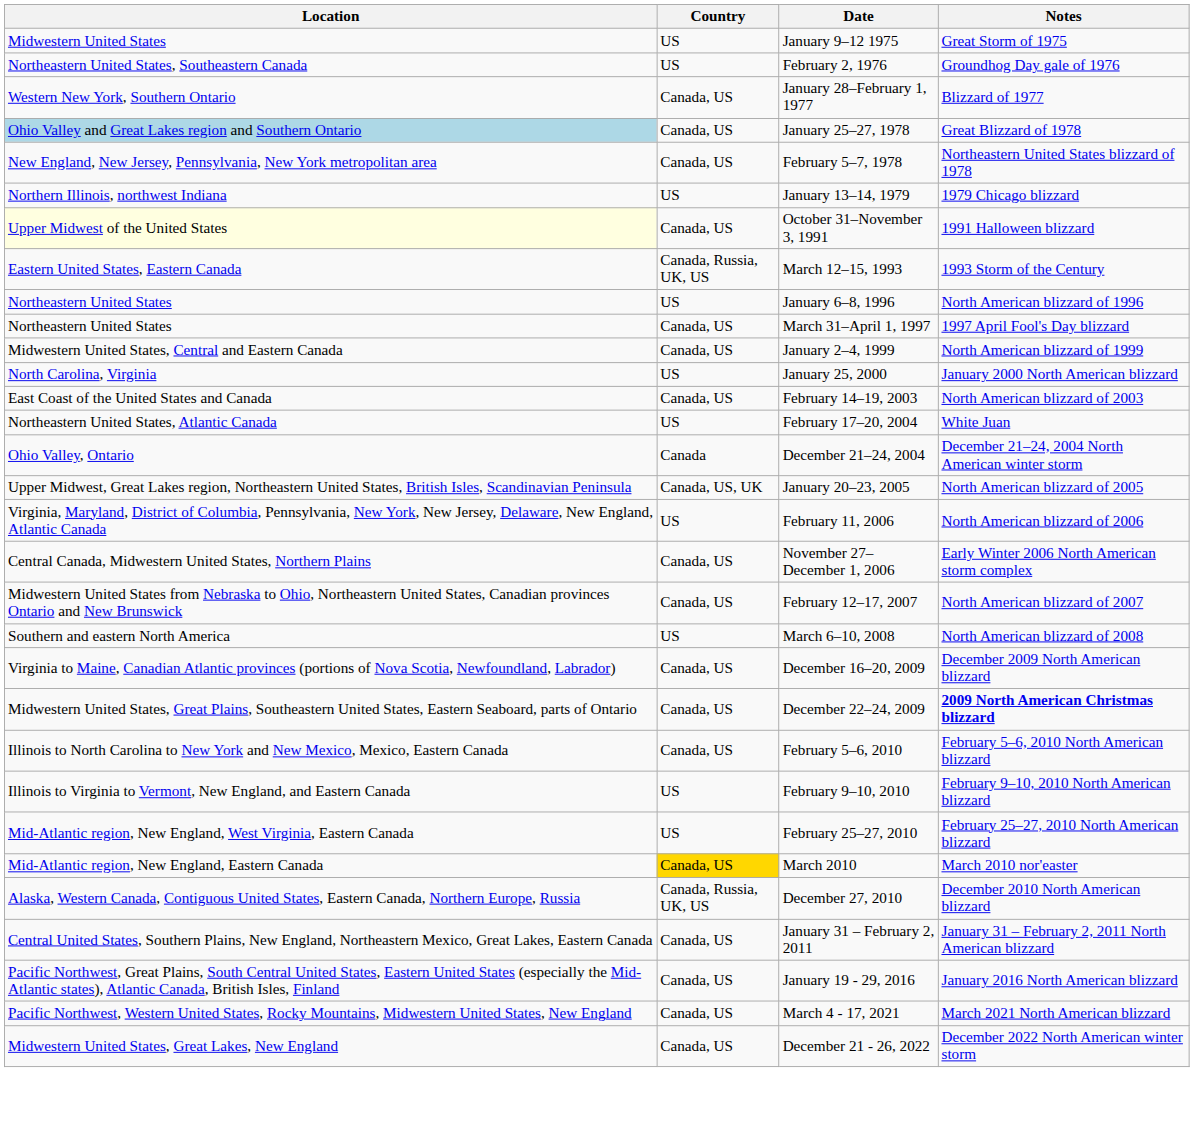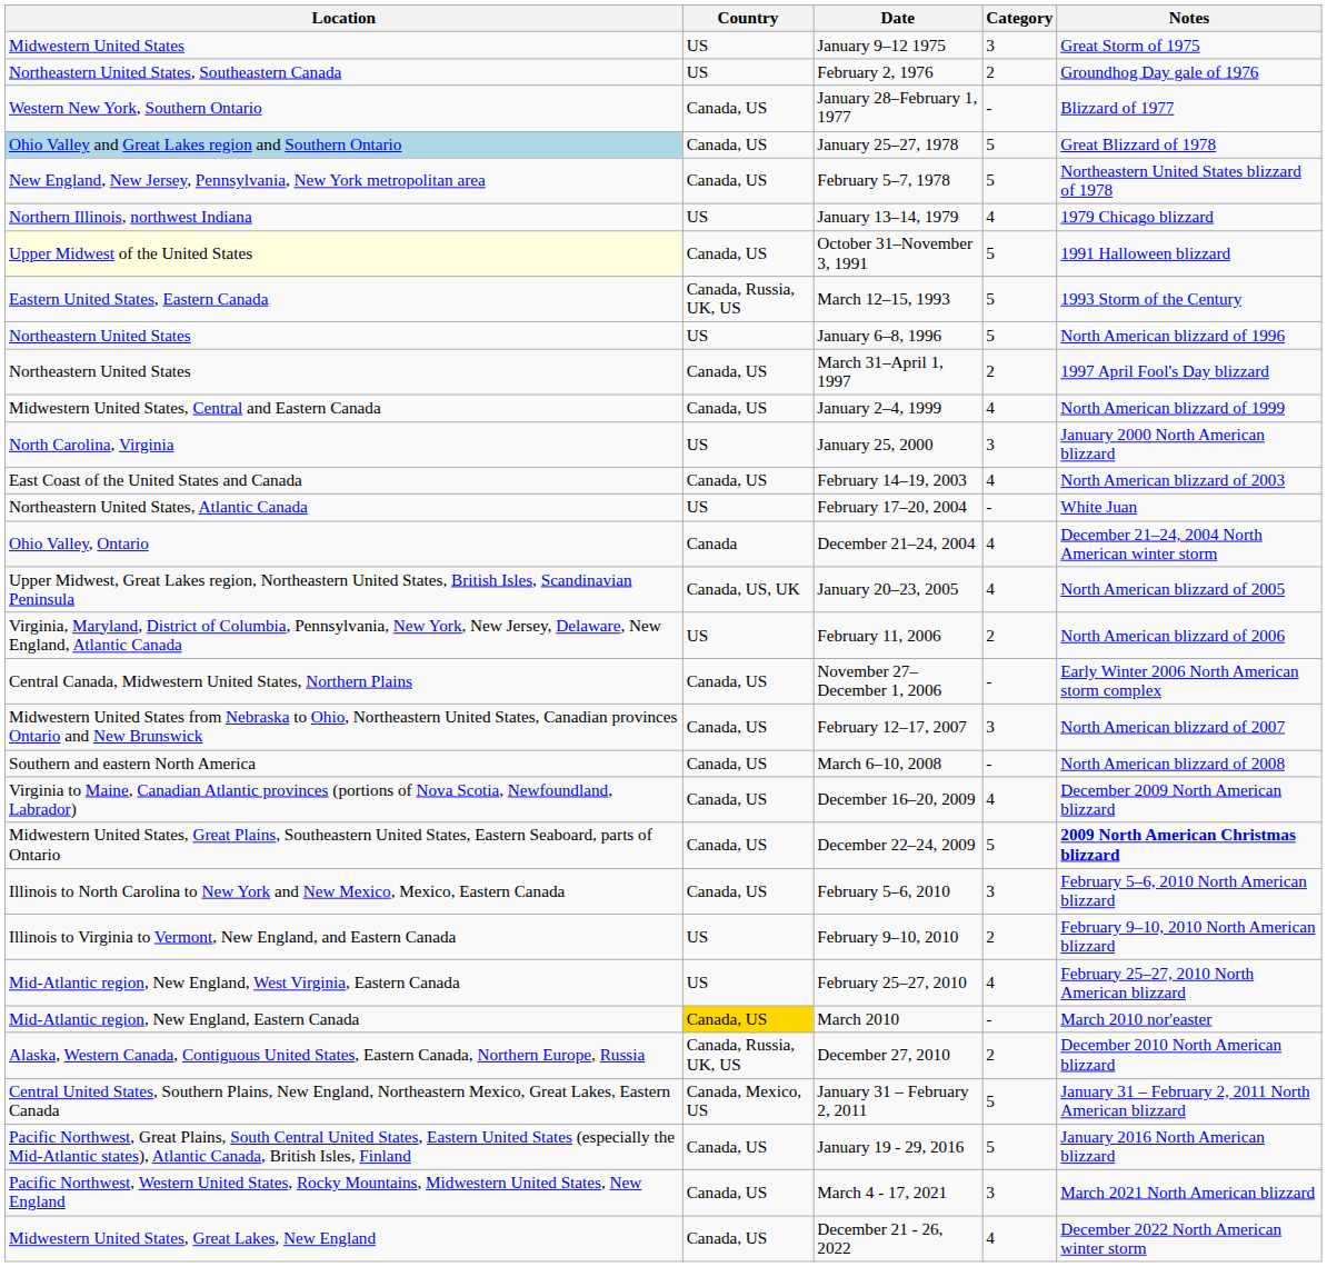 <table class="wikitable sortable">
 <tr>
 <th>Location</th>
 <th>Country</th>
 <th>Date</th>
+<th>Category</th>
 <th>Notes<br></th>
 </tr>
 <tr>
 <td><a href='#'>Midwestern United States</a></td>
 <td>US</td>
 <td>January 9–12 1975</td>
+<td>3</td>
 <td><a href='#'>Great Storm of 1975</a></td>
 </tr>
 <tr>
 <td><a href='#'>Northeastern United States</a>, <a href='#'>Southeastern Canada</a></td>
 <td>US</td>
 <td>February 2, 1976</td>
+<td>2</td>
 <td><a href='#'>Groundhog Day gale of 1976</a></td>
 </tr>
 <tr>
 <td><a href='#'>Western New York</a>, <a href='#'>Southern Ontario</a></td>
 <td>Canada, US</td>
 <td>January 28–February 1, 1977</td>
+<td>-</td>
 <td><a href='#'>Blizzard of 1977</a></td>
 </tr>
 <tr>
 <td style="background: lightblue;"><a href='#'>Ohio Valley</a> and <a href='#'>Great Lakes region</a> and <a href='#'>Southern Ontario</a></td>
 <td>Canada, US</td>
 <td>January 25–27, 1978</td>
+<td>5</td>
 <td><a href='#'>Great Blizzard of 1978</a></td>
 </tr>
 <tr>
 <td><a href='#'>New England</a>, <a href='#'>New Jersey</a>, <a href='#'>Pennsylvania</a>, <a href='#'>New York metropolitan area</a></td>
 <td>Canada, US</td>
 <td>February 5–7, 1978</td>
+<td>5</td>
 <td><a href='#'>Northeastern United States blizzard of 1978</a></td>
 </tr>
 <tr>
 <td><a href='#'>Northern Illinois</a>, <a href='#'>northwest Indiana</a></td>
 <td>US</td>
 <td>January 13–14, 1979</td>
+<td>4</td>
 <td><a href='#'>1979 Chicago blizzard</a></td>
 </tr>
 <tr>
 <td style="background: lightyellow;"><a href='#'>Upper Midwest</a> of the United States</td>
 <td>Canada, US</td>
 <td>October 31–November 3, 1991</td>
+<td>5</td>
 <td><a href='#'>1991 Halloween blizzard</a></td>
 </tr>
 <tr>
 <td><a href='#'>Eastern United States</a>, <a href='#'>Eastern Canada</a></td>
 <td>Canada, Russia, UK, US</td>
 <td>March 12–15, 1993</td>
+<td>5</td>
 <td><a href='#'>1993 Storm of the Century</a></td>
 </tr>
 <tr>
 <td><a href='#'>Northeastern United States</a></td>
 <td>US</td>
 <td>January 6–8, 1996</td>
+<td>5</td>
 <td><a href='#'>North American blizzard of 1996</a></td>
 </tr>
 <tr>
 <td>Northeastern United States</td>
 <td>Canada, US</td>
 <td>March 31–April 1, 1997</td>
+<td>2</td>
 <td><a href='#'>1997 April Fool's Day blizzard</a></td>
 </tr>
 <tr>
 <td>Midwestern United States, <a href='#'>Central</a> and Eastern Canada</td>
 <td>Canada, US</td>
 <td>January 2–4, 1999</td>
+<td>4</td>
 <td><a href='#'>North American blizzard of 1999</a></td>
 </tr>
 <tr>
 <td><a href='#'>North Carolina</a>, <a href='#'>Virginia</a></td>
 <td>US</td>
 <td>January 25, 2000</td>
+<td>3</td>
 <td><a href='#'>January 2000 North American blizzard</a></td>
 </tr>
 <tr>
 <td>East Coast of the United States and Canada</td>
 <td>Canada, US</td>
 <td>February 14–19, 2003</td>
+<td>4</td>
 <td><a href='#'>North American blizzard of 2003</a></td>
 </tr>
 <tr>
 <td>Northeastern United States, <a href='#'>Atlantic Canada</a></td>
 <td>US</td>
 <td>February 17–20, 2004</td>
+<td>-</td>
 <td><a href='#'>White Juan</a></td>
 </tr>
 <tr>
 <td><a href='#'>Ohio Valley</a>, <a href='#'>Ontario</a></td>
 <td>Canada</td>
 <td>December 21–24, 2004</td>
+<td>4</td>
 <td><a href='#'>December 21–24, 2004 North American winter storm</a></td>
 </tr>
 <tr>
 <td>Upper Midwest, Great Lakes region, Northeastern United States, <a href='#'>British Isles</a>, <a href='#'>Scandinavian Peninsula</a></td>
 <td>Canada, US, UK</td>
 <td>January 20–23, 2005</td>
+<td>4</td>
 <td><a href='#'>North American blizzard of 2005</a></td>
 </tr>
 <tr>
 <td>Virginia, <a href='#'>Maryland</a>, <a href='#'>District of Columbia</a>, Pennsylvania, <a href='#'>New York</a>, New Jersey, <a href='#'>Delaware</a>, New England, <a href='#'>Atlantic Canada</a></td>
 <td>US</td>
 <td>February 11, 2006</td>
+<td>2</td>
 <td><a href='#'>North American blizzard of 2006</a></td>
 </tr>
 <tr>
 <td>Central Canada, Midwestern United States, <a href='#'>Northern Plains</a></td>
 <td>Canada, US</td>
 <td>November 27–December 1, 2006</td>
+<td>-</td>
 <td><a href='#'>Early Winter 2006 North American storm complex</a></td>
 </tr>
 <tr>
 <td>Midwestern United States from <a href='#'>Nebraska</a> to <a href='#'>Ohio</a>, Northeastern United States, Canadian provinces <a href='#'>Ontario</a> and <a href='#'>New Brunswick</a></td>
 <td>Canada, US</td>
 <td>February 12–17, 2007</td>
+<td>3</td>
 <td><a href='#'>North American blizzard of 2007</a></td>
 </tr>
 <tr>
 <td>Southern and eastern North America</td>
-<td>US</td>
+<td>Canada, US</td>
 <td>March 6–10, 2008</td>
+<td>-</td>
 <td><a href='#'>North American blizzard of 2008</a></td>
 </tr>
 <tr>
 <td>Virginia to <a href='#'>Maine</a>, <a href='#'>Canadian Atlantic provinces</a> (portions of <a href='#'>Nova Scotia</a>, <a href='#'>Newfoundland</a>, <a href='#'>Labrador</a>)</td>
 <td>Canada, US</td>
 <td>December 16–20, 2009</td>
+<td>4</td>
 <td><a href='#'>December 2009 North American blizzard</a></td>
 </tr>
 <tr>
 <td>Midwestern United States, <a href='#'>Great Plains</a>, Southeastern United States, Eastern Seaboard, parts of Ontario</td>
 <td>Canada, US</td>
 <td>December 22–24, 2009</td>
+<td>5</td>
 <td><strong><a href='#'>2009 North American Christmas blizzard</a></strong></td>
 </tr>
 <tr>
 <td>Illinois to North Carolina to <a href='#'>New York</a> and <a href='#'>New Mexico</a>, Mexico, Eastern Canada</td>
 <td>Canada, US</td>
 <td>February 5–6, 2010</td>
+<td>3</td>
 <td><a href='#'>February 5–6, 2010 North American blizzard</a></td>
 </tr>
 <tr>
 <td>Illinois to Virginia to <a href='#'>Vermont</a>, New England, and Eastern Canada</td>
 <td>US</td>
 <td>February 9–10, 2010</td>
+<td>2</td>
 <td><a href='#'>February 9–10, 2010 North American blizzard</a></td>
 </tr>
 <tr>
 <td><a href='#'>Mid-Atlantic region</a>, New England, <a href='#'>West Virginia</a>, Eastern Canada</td>
 <td>US</td>
 <td>February 25–27, 2010</td>
+<td>4</td>
 <td><a href='#'>February 25–27, 2010 North American blizzard</a></td>
 </tr>
 <tr>
 <td><a href='#'>Mid-Atlantic region</a>, New England, Eastern Canada</td>
 <td style="background: gold;">Canada, US</td>
 <td>March 2010</td>
+<td>-</td>
 <td><a href='#'>March 2010 nor'easter</a></td>
 </tr>
 <tr>
 <td><a href='#'>Alaska</a>, <a href='#'>Western Canada</a>, <a href='#'>Contiguous United States</a>, Eastern Canada, <a href='#'>Northern Europe</a>, <a href='#'>Russia</a></td>
 <td>Canada, Russia, UK, US</td>
 <td>December  27, 2010</td>
+<td>2</td>
 <td><a href='#'>December 2010 North American blizzard</a></td>
 </tr>
 <tr>
 <td><a href='#'>Central United States</a>, Southern Plains, New England, Northeastern Mexico, Great Lakes, Eastern Canada</td>
-<td>Canada, US</td>
+<td>Canada, Mexico, US</td>
 <td>January 31 – February 2, 2011</td>
+<td>5</td>
 <td><a href='#'>January 31 – February 2, 2011 North American blizzard</a></td>
 </tr>
 <tr>
 <td><a href='#'>Pacific Northwest</a>, Great Plains, <a href='#'>South Central United States</a>, <a href='#'>Eastern United States</a> (especially the <a href='#'>Mid-Atlantic states</a>), <a href='#'>Atlantic Canada</a>, British Isles, <a href='#'>Finland</a></td>
 <td>Canada, US</td>
 <td>January 19 - 29, 2016</td>
+<td>5</td>
 <td><a href='#'>January 2016 North American blizzard</a></td>
 </tr>
 <tr>
 <td><a href='#'>Pacific Northwest</a>, <a href='#'>Western United States</a>, <a href='#'>Rocky Mountains</a>, <a href='#'>Midwestern United States</a>, <a href='#'>New England</a></td>
 <td>Canada, US</td>
 <td>March 4 - 17, 2021</td>
+<td>3</td>
 <td><a href='#'>March 2021 North American blizzard</a></td>
 </tr>
 <tr>
 <td><a href='#'>Midwestern United States</a>, <a href='#'>Great Lakes</a>, <a href='#'>New England</a></td>
 <td>Canada, US</td>
 <td>December 21 - 26, 2022</td>
+<td>4</td>
 <td><a href='#'>December 2022 North American winter storm</a></td>
 </tr>
 </table>
